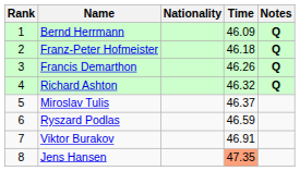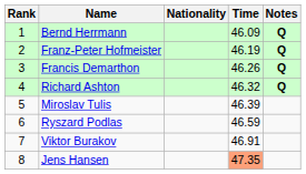 <table class="wikitable sortable" style="text-align:center">
 <tr>
 <th>Rank</th>
 <th>Name</th>
 <th>Nationality</th>
 <th>Time</th>
 <th>Notes</th>
 </tr>
 <tr bgcolor=ccffcc>
 <td>1</td>
 <td align=left><a href='#'>Bernd Herrmann</a></td>
 <td align=left></td>
 <td>46.09</td>
 <td><strong>Q</strong></td>
 </tr>
 <tr bgcolor=ccffcc>
 <td>2</td>
 <td align=left><a href='#'>Franz-Peter Hofmeister</a></td>
 <td align=left></td>
-<td>46.18</td>
+<td>46.19</td>
 <td><strong>Q</strong></td>
 </tr>
 <tr bgcolor=ccffcc>
 <td>3</td>
 <td align=left><a href='#'>Francis Demarthon</a></td>
 <td align=left></td>
 <td>46.26</td>
 <td><strong>Q</strong></td>
 </tr>
 <tr bgcolor=ccffcc>
 <td>4</td>
 <td align=left><a href='#'>Richard Ashton</a></td>
 <td align=left></td>
 <td>46.32</td>
 <td><strong>Q</strong></td>
 </tr>
 <tr>
 <td>5</td>
 <td align=left><a href='#'>Miroslav Tulis</a></td>
 <td align=left></td>
-<td>46.37</td>
+<td>46.39</td>
 <td></td>
 </tr>
 <tr>
 <td>6</td>
 <td align=left><a href='#'>Ryszard Podlas</a></td>
 <td align=left></td>
 <td>46.59</td>
 <td></td>
 </tr>
 <tr>
 <td>7</td>
 <td align=left><a href='#'>Viktor Burakov</a></td>
 <td align=left></td>
 <td>46.91</td>
 <td></td>
 </tr>
 <tr>
 <td>8</td>
 <td align=left><a href='#'>Jens Hansen</a></td>
 <td align=left></td>
 <td style="background: lightsalmon;">47.35</td>
 <td></td>
 </tr>
 </table>
